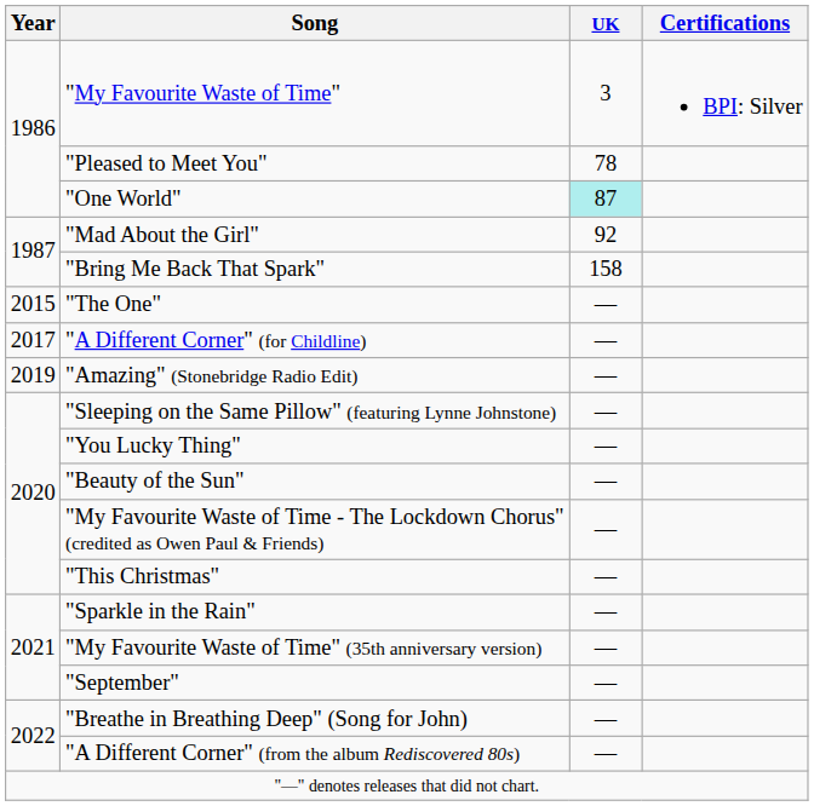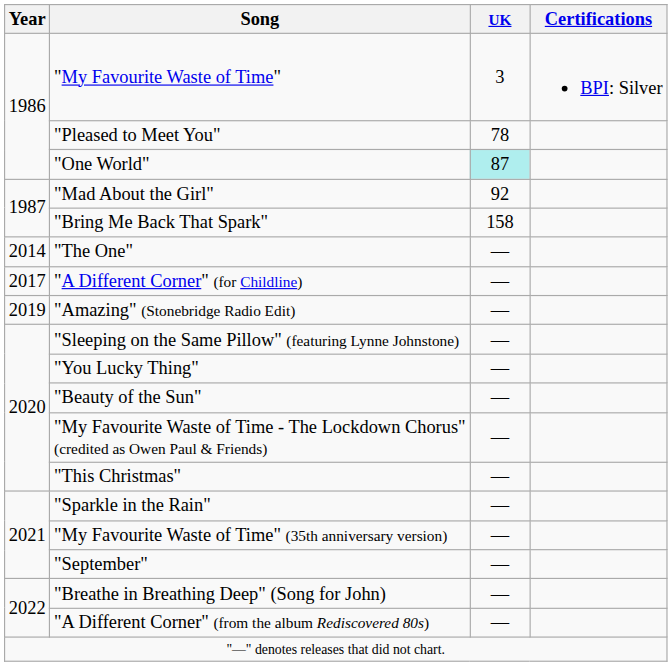 <table class="wikitable">
 <tr>
 <th>Year</th>
 <th>Song</th>
 <th style="width:45px;"><small><a href='#'>UK</a></small><br></th>
 <th><a href='#'>Certifications</a></th>
 </tr>
 <tr>
 <td rowspan="3">1986</td>
 <td>"<a href='#'>My Favourite Waste of Time</a>"</td>
 <td align=center>3</td>
 <td><br><ul><li><a href='#'>BPI</a>: Silver</li></ul></td>
 </tr>
 <tr>
 <td>"Pleased to Meet You"</td>
 <td align=center>78</td>
 <td></td>
 </tr>
 <tr>
 <td>"One World"</td>
 <td align=center style="background: paleturquoise;">87</td>
 <td></td>
 </tr>
 <tr>
 <td rowspan="2">1987</td>
 <td>"Mad About the Girl"</td>
 <td align=center>92</td>
 <td></td>
 </tr>
 <tr>
 <td>"Bring Me Back That Spark"</td>
 <td align=center>158</td>
 <td></td>
 </tr>
 <tr>
-<td>2015</td>
+<td>2014</td>
 <td>"The One"</td>
 <td align=center>—</td>
 <td></td>
 </tr>
 <tr>
 <td>2017</td>
 <td>"<a href='#'>A Different Corner</a>" <small>(for <a href='#'>Childline</a>)</small></td>
 <td align=center>—</td>
 <td></td>
 </tr>
 <tr>
 <td>2019</td>
 <td>"Amazing" <small>(Stonebridge Radio Edit)</small></td>
 <td align=center>—</td>
 <td></td>
 </tr>
 <tr>
 <td rowspan="5">2020</td>
 <td>"Sleeping on the Same Pillow" <small>(featuring Lynne Johnstone)</small></td>
 <td align=center>—</td>
 <td></td>
 </tr>
 <tr>
 <td>"You Lucky Thing"</td>
 <td align=center>—</td>
 <td></td>
 </tr>
 <tr>
 <td>"Beauty of the Sun"</td>
 <td align=center>—</td>
 <td></td>
 </tr>
 <tr>
 <td>"My Favourite Waste of Time - The Lockdown Chorus" <br><small>(credited as Owen Paul & Friends)</small></td>
 <td align=center>—</td>
 <td></td>
 </tr>
 <tr>
 <td>"This Christmas"</td>
 <td align=center>—</td>
 <td></td>
 </tr>
 <tr>
 <td rowspan="3">2021</td>
 <td>"Sparkle in the Rain"</td>
 <td align=center>—</td>
 <td></td>
 </tr>
 <tr>
 <td>"My Favourite Waste of Time" <small>(35th anniversary version)</small></td>
 <td align=center>—</td>
 <td></td>
 </tr>
 <tr>
 <td>"September"</td>
 <td align=center>—</td>
 <td></td>
 </tr>
 <tr>
 <td rowspan="2">2022</td>
 <td>"Breathe in Breathing Deep" (Song for John)</td>
 <td align=center>—</td>
 <td></td>
 </tr>
 <tr>
 <td>"A Different Corner" <small>(from the album <em>Rediscovered 80s</em>)</small></td>
 <td align=center>—</td>
 <td></td>
 </tr>
 <tr>
 <td colspan="6" style="text-align:center; font-size:9pt;">"—" denotes releases that did not chart.</td>
 </tr>
 </table>
